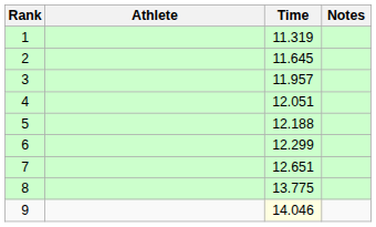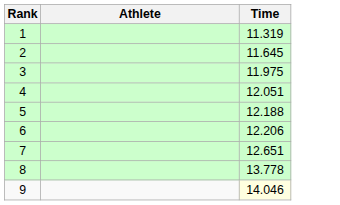 <table class=wikitable style="text-align:center">
 <tr>
 <th width=40>Rank</th>
 <th width=250>Athlete</th>
 <th width=60>Time</th>
-<th width=50>Notes</th>
 </tr>
 <tr bgcolor="ccffcc">
 <td>1</td>
 <td align=left></td>
 <td>11.319</td>
-<td></td>
 </tr>
 <tr bgcolor="ccffcc">
 <td>2</td>
 <td align=left></td>
 <td>11.645</td>
-<td></td>
 </tr>
 <tr bgcolor="ccffcc">
 <td>3</td>
 <td align=left></td>
-<td>11.957</td>
-<td></td>
+<td>11.975</td>
 </tr>
 <tr bgcolor="ccffcc">
 <td>4</td>
 <td align=left></td>
 <td>12.051</td>
-<td></td>
 </tr>
 <tr bgcolor="ccffcc">
 <td>5</td>
 <td align=left></td>
 <td>12.188</td>
-<td></td>
 </tr>
 <tr bgcolor="ccffcc">
 <td>6</td>
 <td align=left></td>
-<td>12.299</td>
-<td></td>
+<td>12.206</td>
 </tr>
 <tr bgcolor="ccffcc">
 <td>7</td>
 <td align=left></td>
 <td>12.651</td>
-<td></td>
 </tr>
 <tr bgcolor="ccffcc">
 <td>8</td>
 <td align=left></td>
-<td>13.775</td>
-<td></td>
+<td>13.778</td>
 </tr>
 <tr>
 <td>9</td>
 <td align=left></td>
 <td style="background: lightyellow;">14.046</td>
-<td></td>
 </tr>
 </table>
